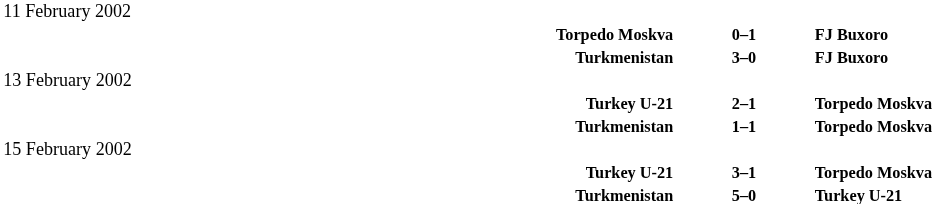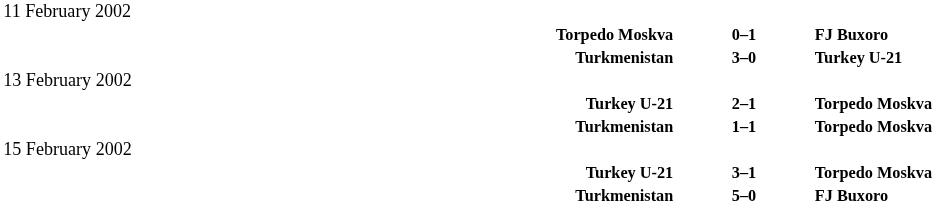 <table width=100% cellspacing=1>
 <tr>
 <th></th>
 <th></th>
 <th></th>
 </tr>
 <tr>
 <td>11 February 2002</td>
 </tr>
 <tr style=font-size:90%>
 <td align=right><strong>Torpedo Moskva</strong></td>
 <td align=center><strong>0–1</strong></td>
 <td><strong>FJ Buxoro</strong></td>
 </tr>
 <tr style=font-size:90%>
 <td align=right><strong>Turkmenistan</strong></td>
 <td align=center><strong>3–0</strong></td>
-<td><strong>FJ Buxoro</strong></td>
+<td><strong>Turkey U-21</strong></td>
 </tr>
 <tr>
 <td>13 February 2002</td>
 </tr>
 <tr style=font-size:90%>
 <td align=right><strong>Turkey U-21</strong></td>
 <td align=center><strong>2–1</strong></td>
 <td><strong>Torpedo Moskva</strong></td>
 </tr>
 <tr style=font-size:90%>
 <td align=right><strong>Turkmenistan</strong></td>
 <td align=center><strong>1–1</strong></td>
 <td><strong>Torpedo Moskva</strong></td>
 </tr>
 <tr>
 <td>15 February 2002</td>
 </tr>
 <tr style=font-size:90%>
 <td align=right><strong>Turkey U-21</strong></td>
 <td align=center><strong>3–1</strong></td>
 <td><strong>Torpedo Moskva</strong></td>
 </tr>
 <tr style=font-size:90%>
 <td align=right><strong>Turkmenistan</strong></td>
 <td align=center><strong>5–0</strong></td>
-<td><strong>Turkey U-21</strong></td>
+<td><strong>FJ Buxoro</strong></td>
 </tr>
 </table>
